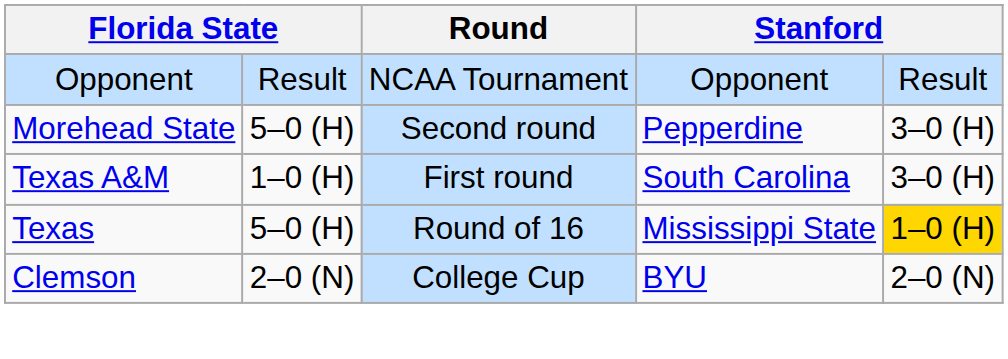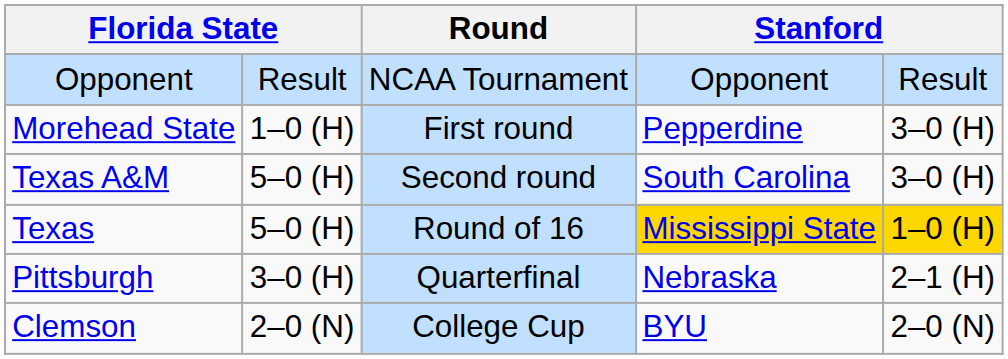 <table class="wikitable" style="text-align: center;">
 <tr>
 <th colspan="2"><a href='#'>Florida State</a> </th>
 <th>Round</th>
 <th colspan="2"><a href='#'>Stanford</a> </th>
 </tr>
 <tr bgcolor="#c1e0ff">
 <td>Opponent</td>
 <td>Result</td>
 <td>NCAA Tournament</td>
 <td>Opponent</td>
 <td>Result</td>
 </tr>
 <tr>
 <td align="left"><a href='#'>Morehead State</a> </td>
-<td>5–0 (H)</td>
-<td bgcolor="#c1e0ff">Second round</td>
+<td>1–0 (H)</td>
+<td bgcolor="#c1e0ff">First round</td>
 <td align="left"><a href='#'>Pepperdine</a> </td>
 <td>3–0 (H)</td>
 </tr>
 <tr>
 <td align="left"><a href='#'>Texas A&M</a> </td>
-<td>1–0 (H)</td>
-<td bgcolor="#c1e0ff">First round</td>
+<td>5–0 (H)</td>
+<td bgcolor="#c1e0ff">Second round</td>
 <td align="left"><a href='#'>South Carolina</a> </td>
 <td>3–0 (H)</td>
 </tr>
 <tr>
 <td align="left"><a href='#'>Texas</a> </td>
 <td>5–0 (H)</td>
 <td bgcolor="#c1e0ff">Round of 16</td>
-<td align="left"><a href='#'>Mississippi State</a> </td>
+<td align="left" style="background: gold;"><a href='#'>Mississippi State</a> </td>
 <td style="background: gold;">1–0 (H)</td>
+</tr>
+<tr>
+<td align="left"><a href='#'>Pittsburgh</a> </td>
+<td>3–0 (H)</td>
+<td bgcolor="#c1e0ff">Quarterfinal</td>
+<td align="left"><a href='#'>Nebraska</a> </td>
+<td>2–1  (H)</td>
 </tr>
 <tr>
 <td align="left"><a href='#'>Clemson</a> </td>
 <td>2–0 (N)</td>
 <td bgcolor="#c1e0ff">College Cup</td>
 <td align="left"><a href='#'>BYU</a> </td>
 <td>2–0 (N)</td>
 </tr>
 </table>
